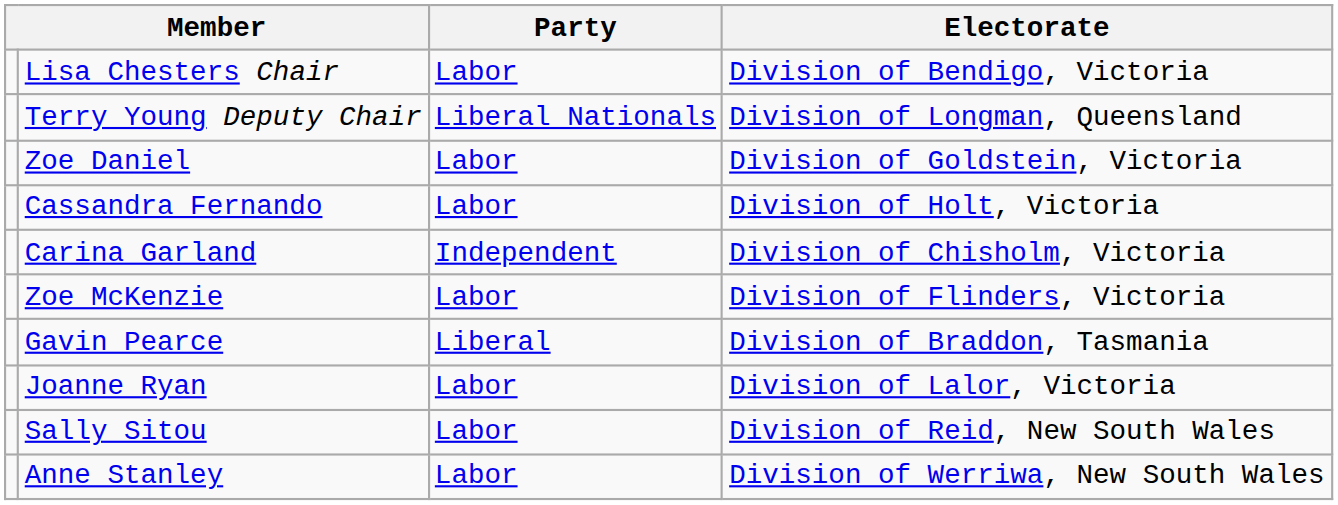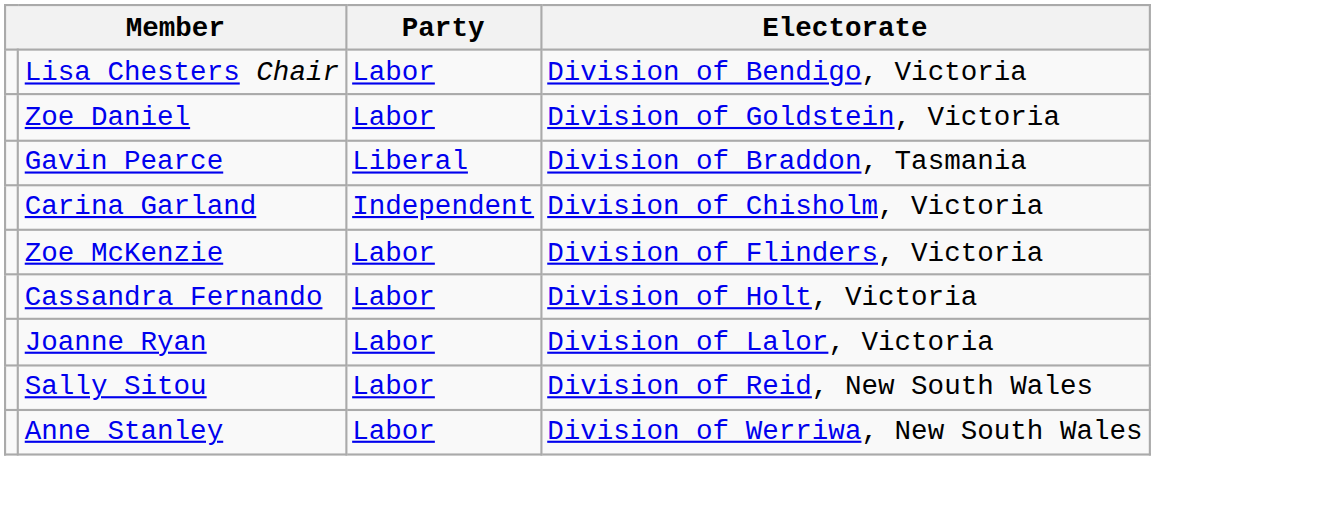 <table class="wikitable">
 <tr>
 <th colspan="2">Member</th>
 <th>Party</th>
 <th>Electorate</th>
 </tr>
 <tr>
 <td></td>
 <td><a href='#'>Lisa Chesters</a> <em>Chair</em></td>
 <td><a href='#'>Labor</a></td>
 <td><a href='#'>Division of Bendigo</a>, Victoria</td>
 </tr>
 <tr>
 <td></td>
-<td><a href='#'>Terry Young</a> <em>Deputy Chair</em></td>
-<td><a href='#'>Liberal Nationals</a></td>
-<td><a href='#'>Division of Longman</a>, Queensland</td>
-</tr>
-<tr>
-<td></td>
 <td><a href='#'>Zoe Daniel</a></td>
 <td><a href='#'>Labor</a></td>
 <td><a href='#'>Division of Goldstein</a>, Victoria</td>
 </tr>
 <tr>
 <td></td>
-<td><a href='#'>Cassandra Fernando</a></td>
-<td><a href='#'>Labor</a></td>
-<td><a href='#'>Division of Holt</a>, Victoria</td>
+<td><a href='#'>Gavin Pearce</a></td>
+<td><a href='#'>Liberal</a></td>
+<td><a href='#'>Division of Braddon</a>, Tasmania</td>
 </tr>
 <tr>
 <td></td>
 <td><a href='#'>Carina Garland</a></td>
 <td><a href='#'>Independent</a></td>
 <td><a href='#'>Division of Chisholm</a>, Victoria</td>
 </tr>
 <tr>
 <td></td>
 <td><a href='#'>Zoe McKenzie</a></td>
 <td><a href='#'>Labor</a></td>
 <td><a href='#'>Division of Flinders</a>, Victoria</td>
 </tr>
 <tr>
 <td></td>
-<td><a href='#'>Gavin Pearce</a></td>
-<td><a href='#'>Liberal</a></td>
-<td><a href='#'>Division of Braddon</a>, Tasmania</td>
+<td><a href='#'>Cassandra Fernando</a></td>
+<td><a href='#'>Labor</a></td>
+<td><a href='#'>Division of Holt</a>, Victoria</td>
 </tr>
 <tr>
 <td></td>
 <td><a href='#'>Joanne Ryan</a></td>
 <td><a href='#'>Labor</a></td>
 <td><a href='#'>Division of Lalor</a>, Victoria</td>
 </tr>
 <tr>
 <td></td>
 <td><a href='#'>Sally Sitou</a></td>
 <td><a href='#'>Labor</a></td>
 <td><a href='#'>Division of Reid</a>, New South Wales</td>
 </tr>
 <tr>
 <td></td>
 <td><a href='#'>Anne Stanley</a></td>
 <td><a href='#'>Labor</a></td>
 <td><a href='#'>Division of Werriwa</a>, New South Wales</td>
 </tr>
 </table>
